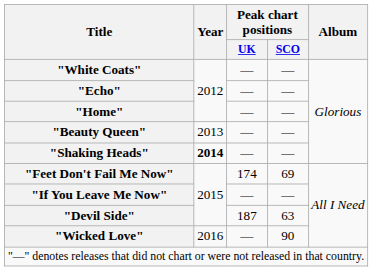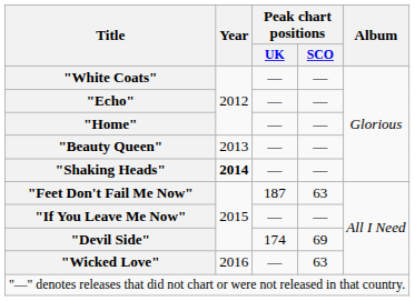 <table class="wikitable plainrowheaders" style="text-align:center;">
 <tr>
 <th scope="col" rowspan="2" style="width:14em;">Title</th>
 <th scope="col" rowspan="2" style="width:1em;">Year</th>
 <th scope="col" colspan="2">Peak chart positions</th>
 <th scope="col" rowspan="2">Album</th>
 </tr>
 <tr>
 <th scope="col" style="width:3em;font-size:90%;"><a href='#'>UK</a><br></th>
 <th scope="col" style="width:3em;font-size:90%;"><a href='#'>SCO</a><br></th>
 </tr>
 <tr>
 <th scope="row">"White Coats"</th>
 <td rowspan="3">2012</td>
 <td>—</td>
 <td>—</td>
 <td rowspan="5"><em>Glorious</em></td>
 </tr>
 <tr>
 <th scope="row">"Echo"</th>
 <td>—</td>
 <td>—</td>
 </tr>
 <tr>
 <th scope="row">"Home"</th>
 <td>—</td>
 <td>—</td>
 </tr>
 <tr>
 <th scope="row">"Beauty Queen"</th>
 <td>2013</td>
 <td>—</td>
 <td>—</td>
 </tr>
 <tr>
 <th scope="row">"Shaking Heads"</th>
 <td><strong>2014</strong></td>
 <td>—</td>
 <td>—</td>
 </tr>
 <tr>
 <th scope="row">"Feet Don't Fail Me Now"</th>
 <td rowspan="3">2015</td>
-<td>174</td>
-<td>69</td>
+<td>187</td>
+<td>63</td>
 <td rowspan="4"><em>All I Need</em></td>
 </tr>
 <tr>
 <th scope="row">"If You Leave Me Now"</th>
 <td>—</td>
 <td>—</td>
 </tr>
 <tr>
 <th scope="row">"Devil Side"</th>
-<td>187</td>
-<td>63</td>
+<td>174</td>
+<td>69</td>
 </tr>
 <tr>
 <th scope="row">"Wicked Love"</th>
 <td>2016</td>
 <td>—</td>
-<td>90</td>
+<td>63</td>
 </tr>
 <tr>
 <td colspan="9" style="text-align:center; font-size:90%;">"—" denotes releases that did not chart or were not released in that country.</td>
 </tr>
 </table>
